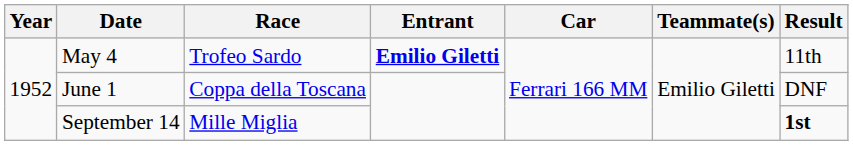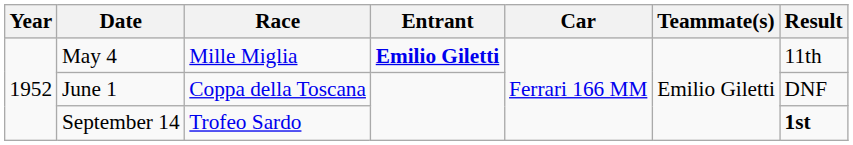 <table class="wikitable">
 <tr>
 <th>Year</th>
 <th>Date</th>
 <th>Race</th>
 <th>Entrant</th>
 <th>Car</th>
 <th>Teammate(s)</th>
 <th>Result</th>
 </tr>
 <tr>
 <td rowspan="3">1952</td>
 <td>May 4</td>
-<td><a href='#'>Trofeo Sardo</a></td>
+<td><a href='#'>Mille Miglia</a></td>
 <td><strong><a href='#'>Emilio Giletti</a></strong></td>
 <td rowspan="3"><a href='#'>Ferrari 166 MM</a></td>
 <td rowspan="3">Emilio Giletti</td>
 <td>11th</td>
 </tr>
 <tr>
 <td>June 1</td>
 <td><a href='#'>Coppa della Toscana</a></td>
 <td rowspan="2"></td>
 <td>DNF</td>
 </tr>
 <tr>
 <td>September 14</td>
-<td><a href='#'>Mille Miglia</a></td>
+<td><a href='#'>Trofeo Sardo</a></td>
 <td><strong>1st</strong></td>
 </tr>
 </table>
